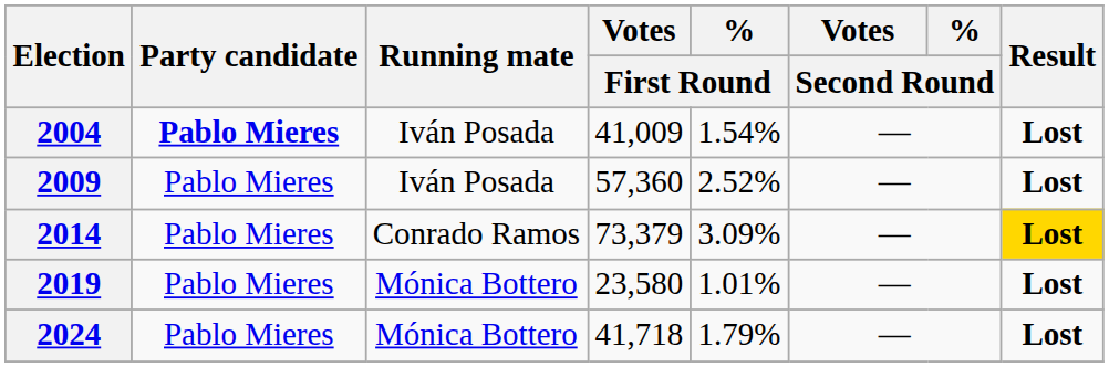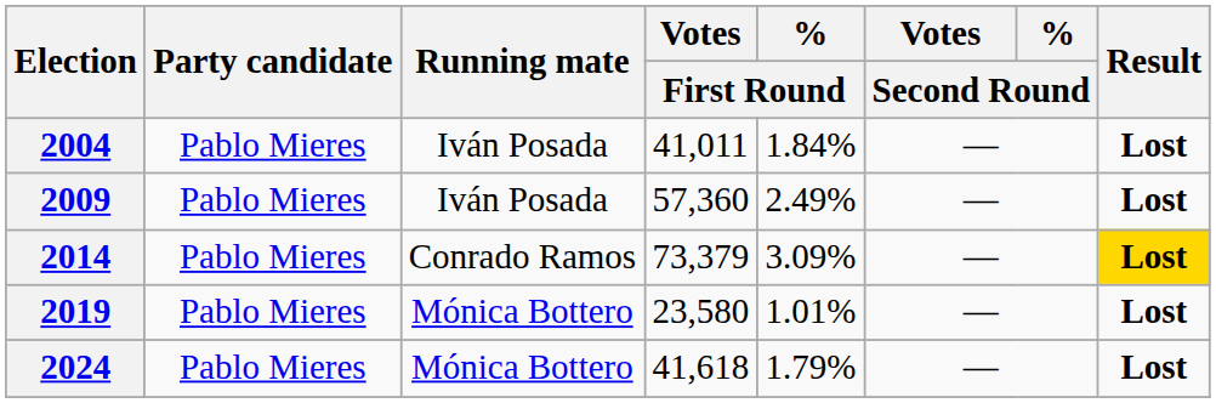 <table class="wikitable" style="text-align:center">
 <tr>
 <th rowspan="2">Election</th>
 <th rowspan="2">Party candidate</th>
 <th rowspan="2">Running mate</th>
 <th>Votes</th>
 <th>%</th>
 <th>Votes</th>
 <th>%</th>
 <th rowspan="2">Result</th>
 </tr>
 <tr>
 <th colspan="2">First Round</th>
 <th colspan="2">Second Round</th>
 </tr>
 <tr>
 <th><a href='#'>2004</a></th>
-<td><strong><a href='#'>Pablo Mieres</a></strong></td>
+<td><a href='#'>Pablo Mieres</a></td>
 <td>Iván Posada</td>
-<td>41,009</td>
-<td>1.54%</td>
+<td>41,011</td>
+<td>1.84%</td>
 <td colspan="2">—</td>
 <td><strong>Lost</strong> </td>
 </tr>
 <tr>
 <th><a href='#'>2009</a></th>
 <td><a href='#'>Pablo Mieres</a></td>
 <td>Iván Posada</td>
 <td>57,360</td>
-<td>2.52%</td>
+<td>2.49%</td>
 <td colspan="2">—</td>
 <td><strong>Lost</strong> </td>
 </tr>
 <tr>
 <th><a href='#'>2014</a></th>
 <td><a href='#'>Pablo Mieres</a></td>
 <td>Conrado Ramos</td>
 <td>73,379</td>
 <td>3.09%</td>
 <td colspan="2">—</td>
 <td style="background: gold;"><strong>Lost</strong> </td>
 </tr>
 <tr>
 <th><a href='#'>2019</a></th>
 <td><a href='#'>Pablo Mieres</a></td>
 <td><a href='#'>Mónica Bottero</a></td>
 <td>23,580</td>
 <td>1.01%</td>
 <td colspan="2">—</td>
 <td><strong>Lost</strong> </td>
 </tr>
 <tr>
 <th><a href='#'>2024</a></th>
 <td><a href='#'>Pablo Mieres</a></td>
 <td><a href='#'>Mónica Bottero</a></td>
-<td>41,718</td>
+<td>41,618</td>
 <td>1.79%</td>
 <td colspan="2">—</td>
 <td><strong>Lost</strong> </td>
 </tr>
 </table>
